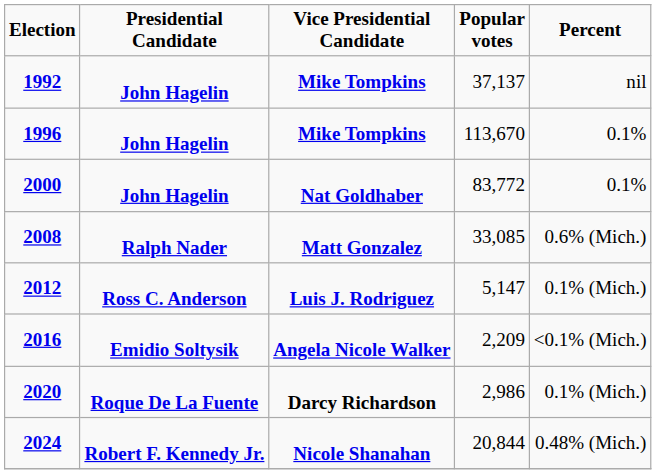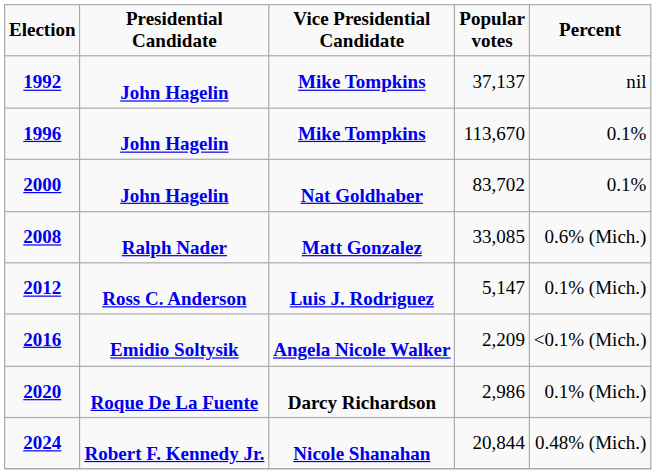 <table class="wikitable" style="text-align:center">
 <tr align=center>
 <td><strong>Election</strong></td>
 <td><strong>Presidential<br> Candidate</strong></td>
 <td><strong>Vice Presidential<br> Candidate</strong></td>
 <td><strong>Popular<br>votes</strong></td>
 <td><strong>Percent</strong></td>
 </tr>
 <tr>
 <td><strong><a href='#'>1992</a></strong></td>
 <td><br><strong><a href='#'>John Hagelin</a></strong></td>
 <td><strong><a href='#'>Mike Tompkins</a></strong></td>
 <td align=right>37,137</td>
 <td align=right>nil</td>
 </tr>
 <tr>
 <td><strong><a href='#'>1996</a></strong></td>
 <td><br><strong><a href='#'>John Hagelin</a></strong></td>
 <td><strong><a href='#'>Mike Tompkins</a></strong></td>
 <td align=right>113,670</td>
 <td align=right>0.1%</td>
 </tr>
 <tr>
 <td><strong><a href='#'>2000</a></strong></td>
 <td><br><strong><a href='#'>John Hagelin</a></strong></td>
 <td><br><strong><a href='#'>Nat Goldhaber</a></strong></td>
-<td align=right>83,772</td>
+<td align=right>83,702</td>
 <td align=right>0.1%</td>
 </tr>
 <tr>
 <td><strong><a href='#'>2008</a></strong></td>
 <td><br><strong><a href='#'>Ralph Nader</a></strong></td>
 <td><br><strong><a href='#'>Matt Gonzalez</a></strong></td>
 <td align=right>33,085</td>
 <td align=right>0.6% (Mich.)</td>
 </tr>
 <tr>
 <td><strong><a href='#'>2012</a></strong></td>
 <td><br><strong><a href='#'>Ross C. Anderson</a></strong></td>
 <td><br><strong><a href='#'>Luis J. Rodriguez</a></strong></td>
 <td align=right>5,147</td>
 <td align=right>0.1% (Mich.)</td>
 </tr>
 <tr>
 <td><strong><a href='#'>2016</a></strong></td>
 <td><br><strong><a href='#'>Emidio Soltysik</a></strong></td>
 <td><br><strong><a href='#'>Angela Nicole Walker</a></strong></td>
 <td align=right>2,209</td>
 <td align=right><0.1% (Mich.)</td>
 </tr>
 <tr>
 <td><strong><a href='#'>2020</a></strong></td>
 <td><br><strong><a href='#'>Roque De La Fuente</a></strong></td>
 <td><br><strong>Darcy Richardson</strong></td>
 <td align=right>2,986</td>
 <td align=right>0.1% (Mich.)</td>
 </tr>
 <tr>
 <td><strong><a href='#'>2024</a></strong></td>
 <td><br><strong><a href='#'>Robert F. Kennedy Jr.</a></strong></td>
 <td><br><strong><a href='#'>Nicole Shanahan</a></strong></td>
 <td align=right>20,844</td>
 <td align=right>0.48% (Mich.)</td>
 </tr>
 <tr>
 </tr>
 </table>
